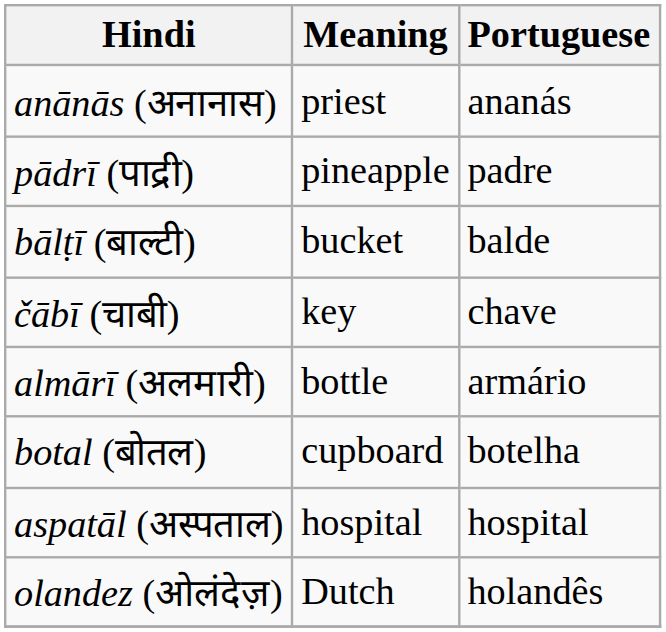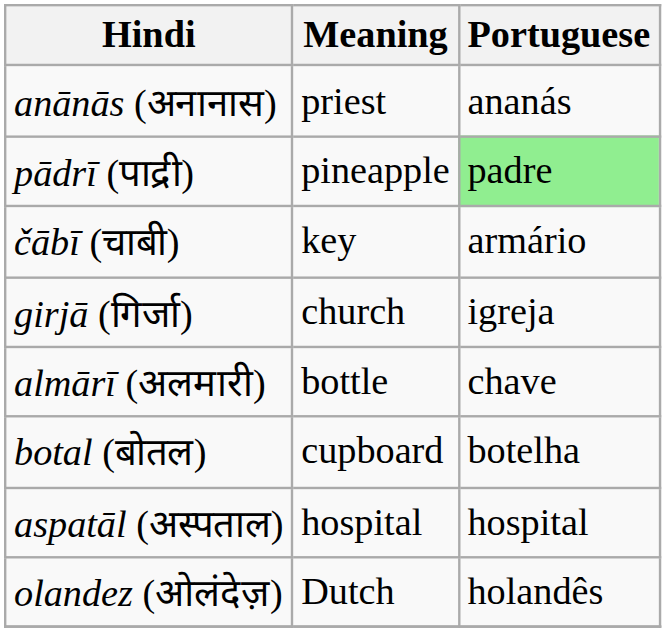 <table class="wikitable">
 <tr>
 <th>Hindi</th>
 <th>Meaning</th>
 <th>Portuguese</th>
 </tr>
 <tr>
 <td><em>anānās</em> (अनानास)</td>
 <td>priest</td>
 <td>ananás</td>
 </tr>
 <tr>
 <td><em>pādrī</em> (पाद्री)</td>
 <td>pineapple</td>
-<td>padre</td>
-</tr>
-<tr>
-<td><em>bālṭī</em> (बाल्टी)</td>
-<td>bucket</td>
-<td>balde</td>
+<td style="background: lightgreen;">padre</td>
 </tr>
 <tr>
 <td><em>čābī</em> (चाबी)</td>
 <td>key</td>
-<td>chave</td>
+<td>armário</td>
+</tr>
+<tr>
+<td><em>girjā</em> (गिर्जा)</td>
+<td>church</td>
+<td>igreja</td>
 </tr>
 <tr>
 <td><em>almārī</em> (अलमारी)</td>
 <td>bottle</td>
-<td>armário</td>
+<td>chave</td>
 </tr>
 <tr>
 <td><em>botal</em> (बोतल)</td>
 <td>cupboard</td>
 <td>botelha</td>
 </tr>
 <tr>
 <td><em>aspatāl</em> (अस्पताल)</td>
 <td>hospital</td>
 <td>hospital</td>
 </tr>
 <tr>
 <td><em>olandez</em> (ओलंदेज़)</td>
 <td>Dutch</td>
 <td>holandês</td>
 </tr>
 <tr>
 </tr>
 </table>
